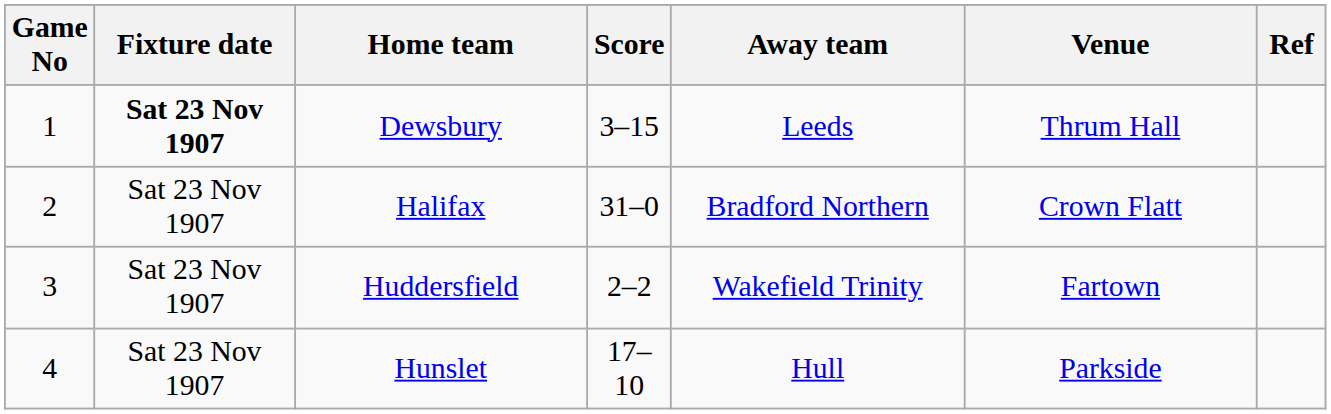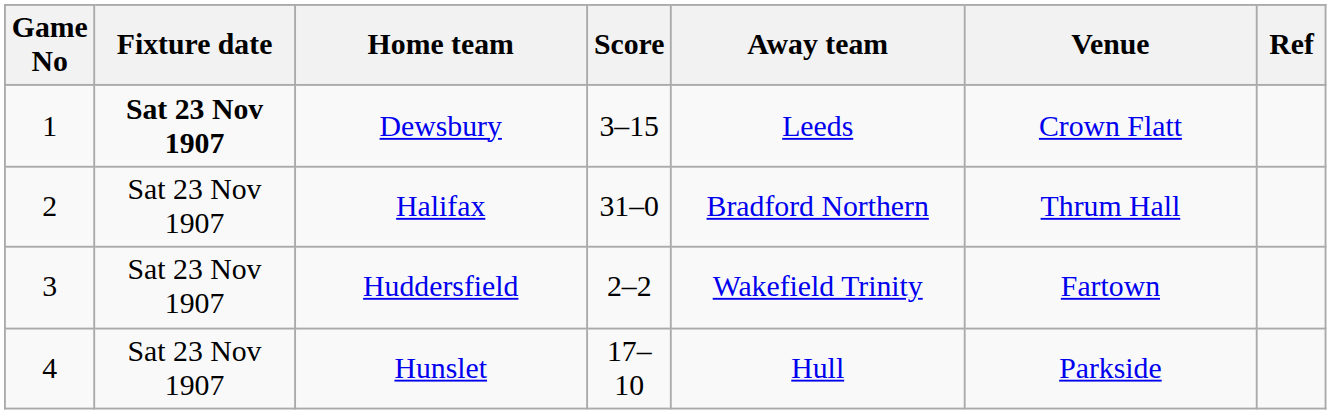 <table class="wikitable" style="text-align:center;">
 <tr>
 <th width=20 abbr="No">Game No</th>
 <th width=100 abbr="Date">Fixture date</th>
 <th width=150 abbr="Home team">Home team</th>
 <th width=20 abbr="Score">Score</th>
 <th width=150 abbr="Away team">Away team</th>
 <th width=150 abbr="Venue">Venue</th>
 <th width=30 abbr="Ref">Ref</th>
 </tr>
 <tr>
 <td>1</td>
 <td><strong>Sat 23 Nov 1907</strong></td>
 <td><a href='#'>Dewsbury</a></td>
 <td>3–15</td>
 <td><a href='#'>Leeds</a></td>
-<td><a href='#'>Thrum Hall</a></td>
+<td><a href='#'>Crown Flatt</a></td>
 <td></td>
 </tr>
 <tr>
 <td>2</td>
 <td>Sat 23 Nov 1907</td>
 <td><a href='#'>Halifax</a></td>
 <td>31–0</td>
 <td><a href='#'>Bradford Northern</a></td>
-<td><a href='#'>Crown Flatt</a></td>
+<td><a href='#'>Thrum Hall</a></td>
 <td></td>
 </tr>
 <tr>
 <td>3</td>
 <td>Sat 23 Nov 1907</td>
 <td><a href='#'>Huddersfield</a></td>
 <td>2–2</td>
 <td><a href='#'>Wakefield Trinity</a></td>
 <td><a href='#'>Fartown</a></td>
 <td></td>
 </tr>
 <tr>
 <td>4</td>
 <td>Sat 23 Nov 1907</td>
 <td><a href='#'>Hunslet</a></td>
 <td>17–10</td>
 <td><a href='#'>Hull</a></td>
 <td><a href='#'>Parkside</a></td>
 <td></td>
 </tr>
 </table>
